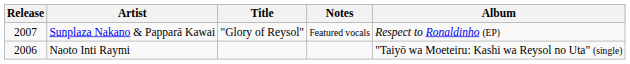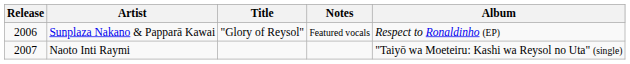 <table class="wikitable" style="text-align:center">
 <tr bgcolor="#CCCCCC">
 <th rowspan="1">Release</th>
 <th rowspan="1">Artist</th>
 <th rowspan="1">Title</th>
 <th rowspan="1">Notes</th>
 <th rowspan="1">Album</th>
 </tr>
 <tr>
-<td rowspan="1">2007</td>
+<td rowspan="1">2006</td>
 <td align="left"><a href='#'>Sunplaza Nakano</a> & Papparā Kawai</td>
 <td align="left">"Glory of Reysol"</td>
 <td align="left"><small>Featured vocals</small></td>
 <td align="left" rowspan="1"><em>Respect to <a href='#'>Ronaldinho</a></em> <small>(EP)</small></td>
 </tr>
 <tr>
-<td rowspan="1">2006</td>
+<td rowspan="1">2007</td>
 <td align="left">Naoto Inti Raymi</td>
 <td align="left"></td>
 <td align="left"><small></small></td>
 <td align="left" rowspan="1">"Taiyō wa Moeteiru: Kashi wa Reysol no Uta" <small>(single)</small></td>
 </tr>
 </table>
